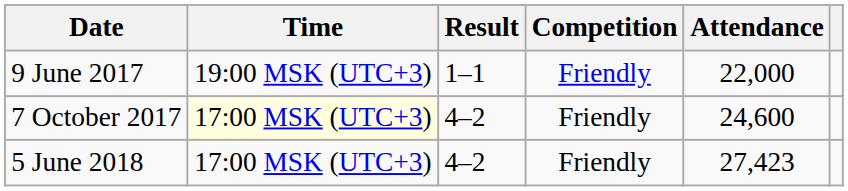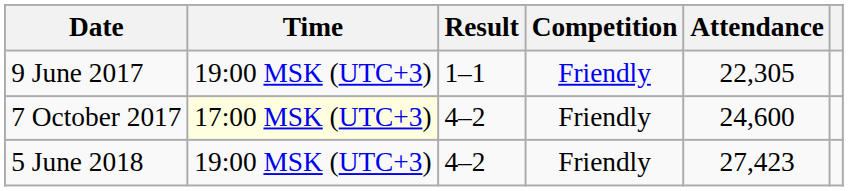 <table class="wikitable plainrowheaders" style="font-size:90%;">
 <tr>
 <th scope=col data-sort-type=date>Date</th>
 <th scope=col>Time</th>
 <th scope=col>Result</th>
 <th scope=col>Competition</th>
 <th scope=col>Attendance</th>
 <th scope=col></th>
 </tr>
 <tr>
 <td>9 June 2017</td>
 <td>19:00 <a href='#'>MSK</a> (<a href='#'>UTC+3</a>)</td>
 <td> 1–1 </td>
 <td align=center><a href='#'>Friendly</a></td>
-<td align=center>22,000</td>
+<td align=center>22,305</td>
 <td align=center></td>
 </tr>
 <tr>
 <td>7 October 2017</td>
 <td style="background: lightyellow;">17:00 <a href='#'>MSK</a> (<a href='#'>UTC+3</a>)</td>
 <td> 4–2 </td>
 <td align=center>Friendly</td>
 <td align=center>24,600</td>
 <td align=center></td>
 </tr>
 <tr>
 <td>5 June 2018</td>
-<td>17:00 <a href='#'>MSK</a> (<a href='#'>UTC+3</a>)</td>
+<td>19:00 <a href='#'>MSK</a> (<a href='#'>UTC+3</a>)</td>
 <td> 4–2 </td>
 <td align=center>Friendly</td>
 <td align=center>27,423</td>
 <td align=center></td>
 </tr>
 </table>
